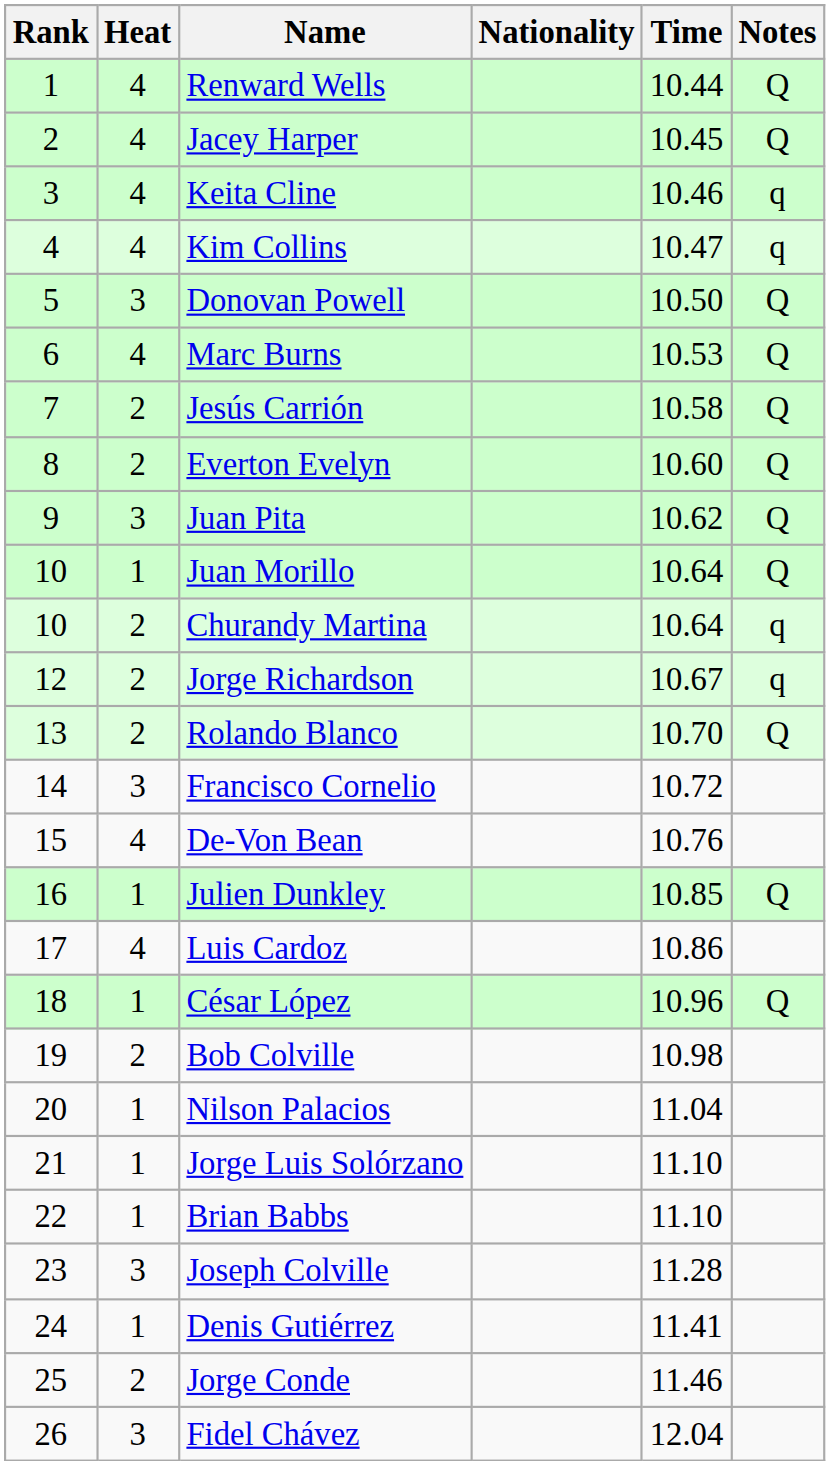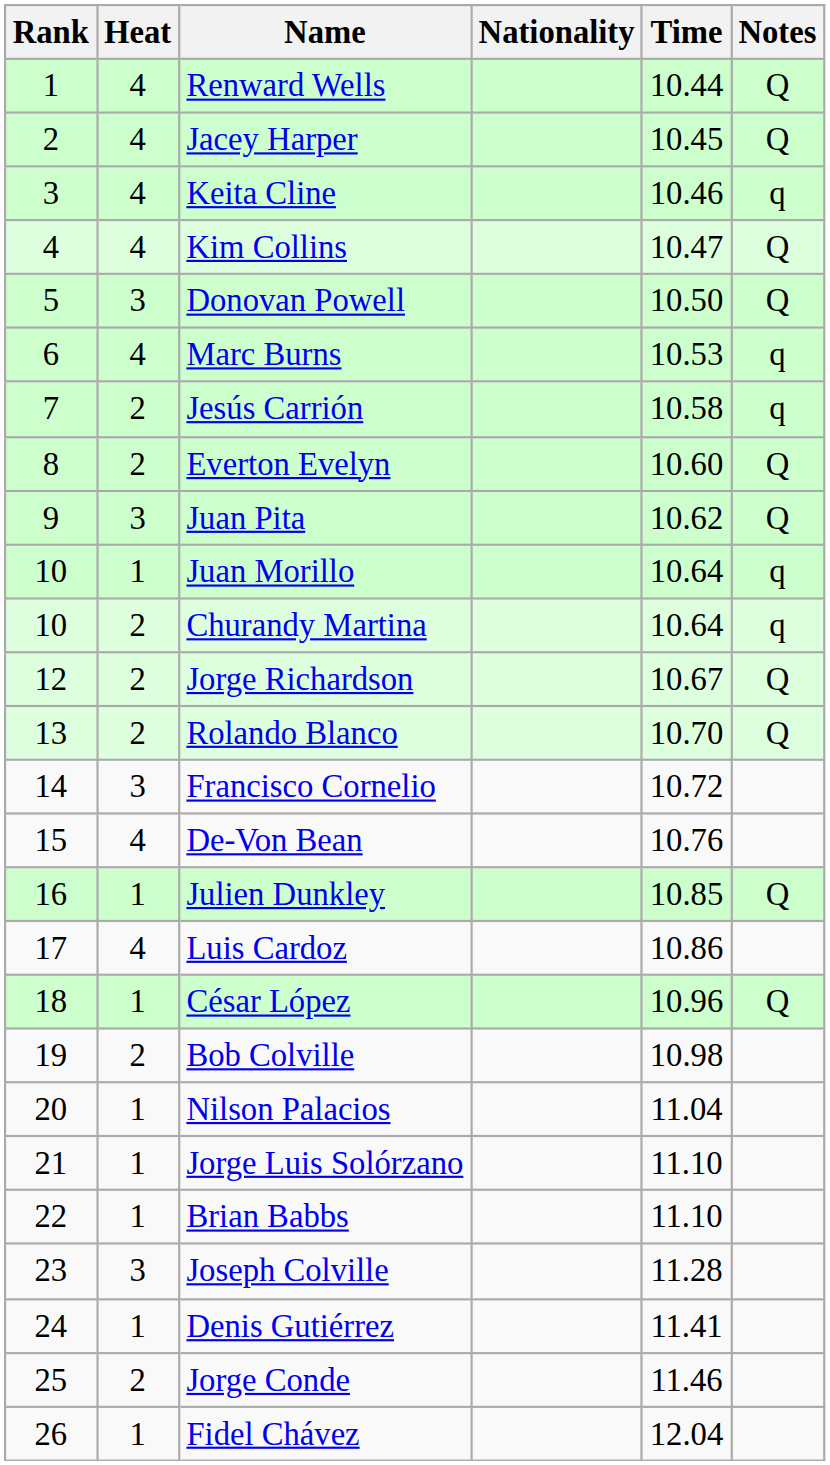 <table class="wikitable sortable" style="text-align:center;font-size:95%">
 <tr>
 <th>Rank</th>
 <th>Heat</th>
 <th>Name</th>
 <th>Nationality</th>
 <th>Time</th>
 <th>Notes</th>
 </tr>
 <tr bgcolor=ccffcc>
 <td>1</td>
 <td>4</td>
 <td align=left><a href='#'>Renward Wells</a></td>
 <td align=left></td>
 <td>10.44</td>
 <td>Q</td>
 </tr>
 <tr bgcolor=ccffcc>
 <td>2</td>
 <td>4</td>
 <td align=left><a href='#'>Jacey Harper</a></td>
 <td align=left></td>
 <td>10.45</td>
 <td>Q</td>
 </tr>
 <tr bgcolor=ccffcc>
 <td>3</td>
 <td>4</td>
 <td align=left><a href='#'>Keita Cline</a></td>
 <td align=left></td>
 <td>10.46</td>
 <td>q</td>
 </tr>
 <tr bgcolor=ddffdd>
 <td>4</td>
 <td>4</td>
 <td align=left><a href='#'>Kim Collins</a></td>
 <td align=left></td>
 <td>10.47</td>
-<td>q</td>
+<td>Q</td>
 </tr>
 <tr bgcolor=ccffcc>
 <td>5</td>
 <td>3</td>
 <td align=left><a href='#'>Donovan Powell</a></td>
 <td align=left></td>
 <td>10.50</td>
 <td>Q</td>
 </tr>
 <tr bgcolor=ccffcc>
 <td>6</td>
 <td>4</td>
 <td align=left><a href='#'>Marc Burns</a></td>
 <td align=left></td>
 <td>10.53</td>
-<td>Q</td>
+<td>q</td>
 </tr>
 <tr bgcolor=ccffcc>
 <td>7</td>
 <td>2</td>
 <td align=left><a href='#'>Jesús Carrión</a></td>
 <td align=left></td>
 <td>10.58</td>
-<td>Q</td>
+<td>q</td>
 </tr>
 <tr bgcolor=ccffcc>
 <td>8</td>
 <td>2</td>
 <td align=left><a href='#'>Everton Evelyn</a></td>
 <td align=left></td>
 <td>10.60</td>
 <td>Q</td>
 </tr>
 <tr bgcolor=ccffcc>
 <td>9</td>
 <td>3</td>
 <td align=left><a href='#'>Juan Pita</a></td>
 <td align=left></td>
 <td>10.62</td>
 <td>Q</td>
 </tr>
 <tr bgcolor=ccffcc>
 <td>10</td>
 <td>1</td>
 <td align=left><a href='#'>Juan Morillo</a></td>
 <td align=left></td>
 <td>10.64</td>
-<td>Q</td>
+<td>q</td>
 </tr>
 <tr bgcolor=ddffdd>
 <td>10</td>
 <td>2</td>
 <td align=left><a href='#'>Churandy Martina</a></td>
 <td align=left></td>
 <td>10.64</td>
 <td>q</td>
 </tr>
 <tr bgcolor=ddffdd>
 <td>12</td>
 <td>2</td>
 <td align=left><a href='#'>Jorge Richardson</a></td>
 <td align=left></td>
 <td>10.67</td>
-<td>q</td>
+<td>Q</td>
 </tr>
 <tr bgcolor=ddffdd>
 <td>13</td>
 <td>2</td>
 <td align=left><a href='#'>Rolando Blanco</a></td>
 <td align=left></td>
 <td>10.70</td>
 <td>Q</td>
 </tr>
 <tr>
 <td>14</td>
 <td>3</td>
 <td align=left><a href='#'>Francisco Cornelio</a></td>
 <td align=left></td>
 <td>10.72</td>
 <td></td>
 </tr>
 <tr>
 <td>15</td>
 <td>4</td>
 <td align=left><a href='#'>De-Von Bean</a></td>
 <td align=left></td>
 <td>10.76</td>
 <td></td>
 </tr>
 <tr bgcolor=ccffcc>
 <td>16</td>
 <td>1</td>
 <td align=left><a href='#'>Julien Dunkley</a></td>
 <td align=left></td>
 <td>10.85</td>
 <td>Q</td>
 </tr>
 <tr>
 <td>17</td>
 <td>4</td>
 <td align=left><a href='#'>Luis Cardoz</a></td>
 <td align=left></td>
 <td>10.86</td>
 <td></td>
 </tr>
 <tr bgcolor=ccffcc>
 <td>18</td>
 <td>1</td>
 <td align=left><a href='#'>César López</a></td>
 <td align=left></td>
 <td>10.96</td>
 <td>Q</td>
 </tr>
 <tr>
 <td>19</td>
 <td>2</td>
 <td align=left><a href='#'>Bob Colville</a></td>
 <td align=left></td>
 <td>10.98</td>
 <td></td>
 </tr>
 <tr>
 <td>20</td>
 <td>1</td>
 <td align=left><a href='#'>Nilson Palacios</a></td>
 <td align=left></td>
 <td>11.04</td>
 <td></td>
 </tr>
 <tr>
 <td>21</td>
 <td>1</td>
 <td align=left><a href='#'>Jorge Luis Solórzano</a></td>
 <td align=left></td>
 <td>11.10</td>
 <td></td>
 </tr>
 <tr>
 <td>22</td>
 <td>1</td>
 <td align=left><a href='#'>Brian Babbs</a></td>
 <td align=left></td>
 <td>11.10</td>
 <td></td>
 </tr>
 <tr>
 <td>23</td>
 <td>3</td>
 <td align=left><a href='#'>Joseph Colville</a></td>
 <td align=left></td>
 <td>11.28</td>
 <td></td>
 </tr>
 <tr>
 <td>24</td>
 <td>1</td>
 <td align=left><a href='#'>Denis Gutiérrez</a></td>
 <td align=left></td>
 <td>11.41</td>
 <td></td>
 </tr>
 <tr>
 <td>25</td>
 <td>2</td>
 <td align=left><a href='#'>Jorge Conde</a></td>
 <td align=left></td>
 <td>11.46</td>
 <td></td>
 </tr>
 <tr>
 <td>26</td>
-<td>3</td>
+<td>1</td>
 <td align=left><a href='#'>Fidel Chávez</a></td>
 <td align=left></td>
 <td>12.04</td>
 <td></td>
 </tr>
 </table>
